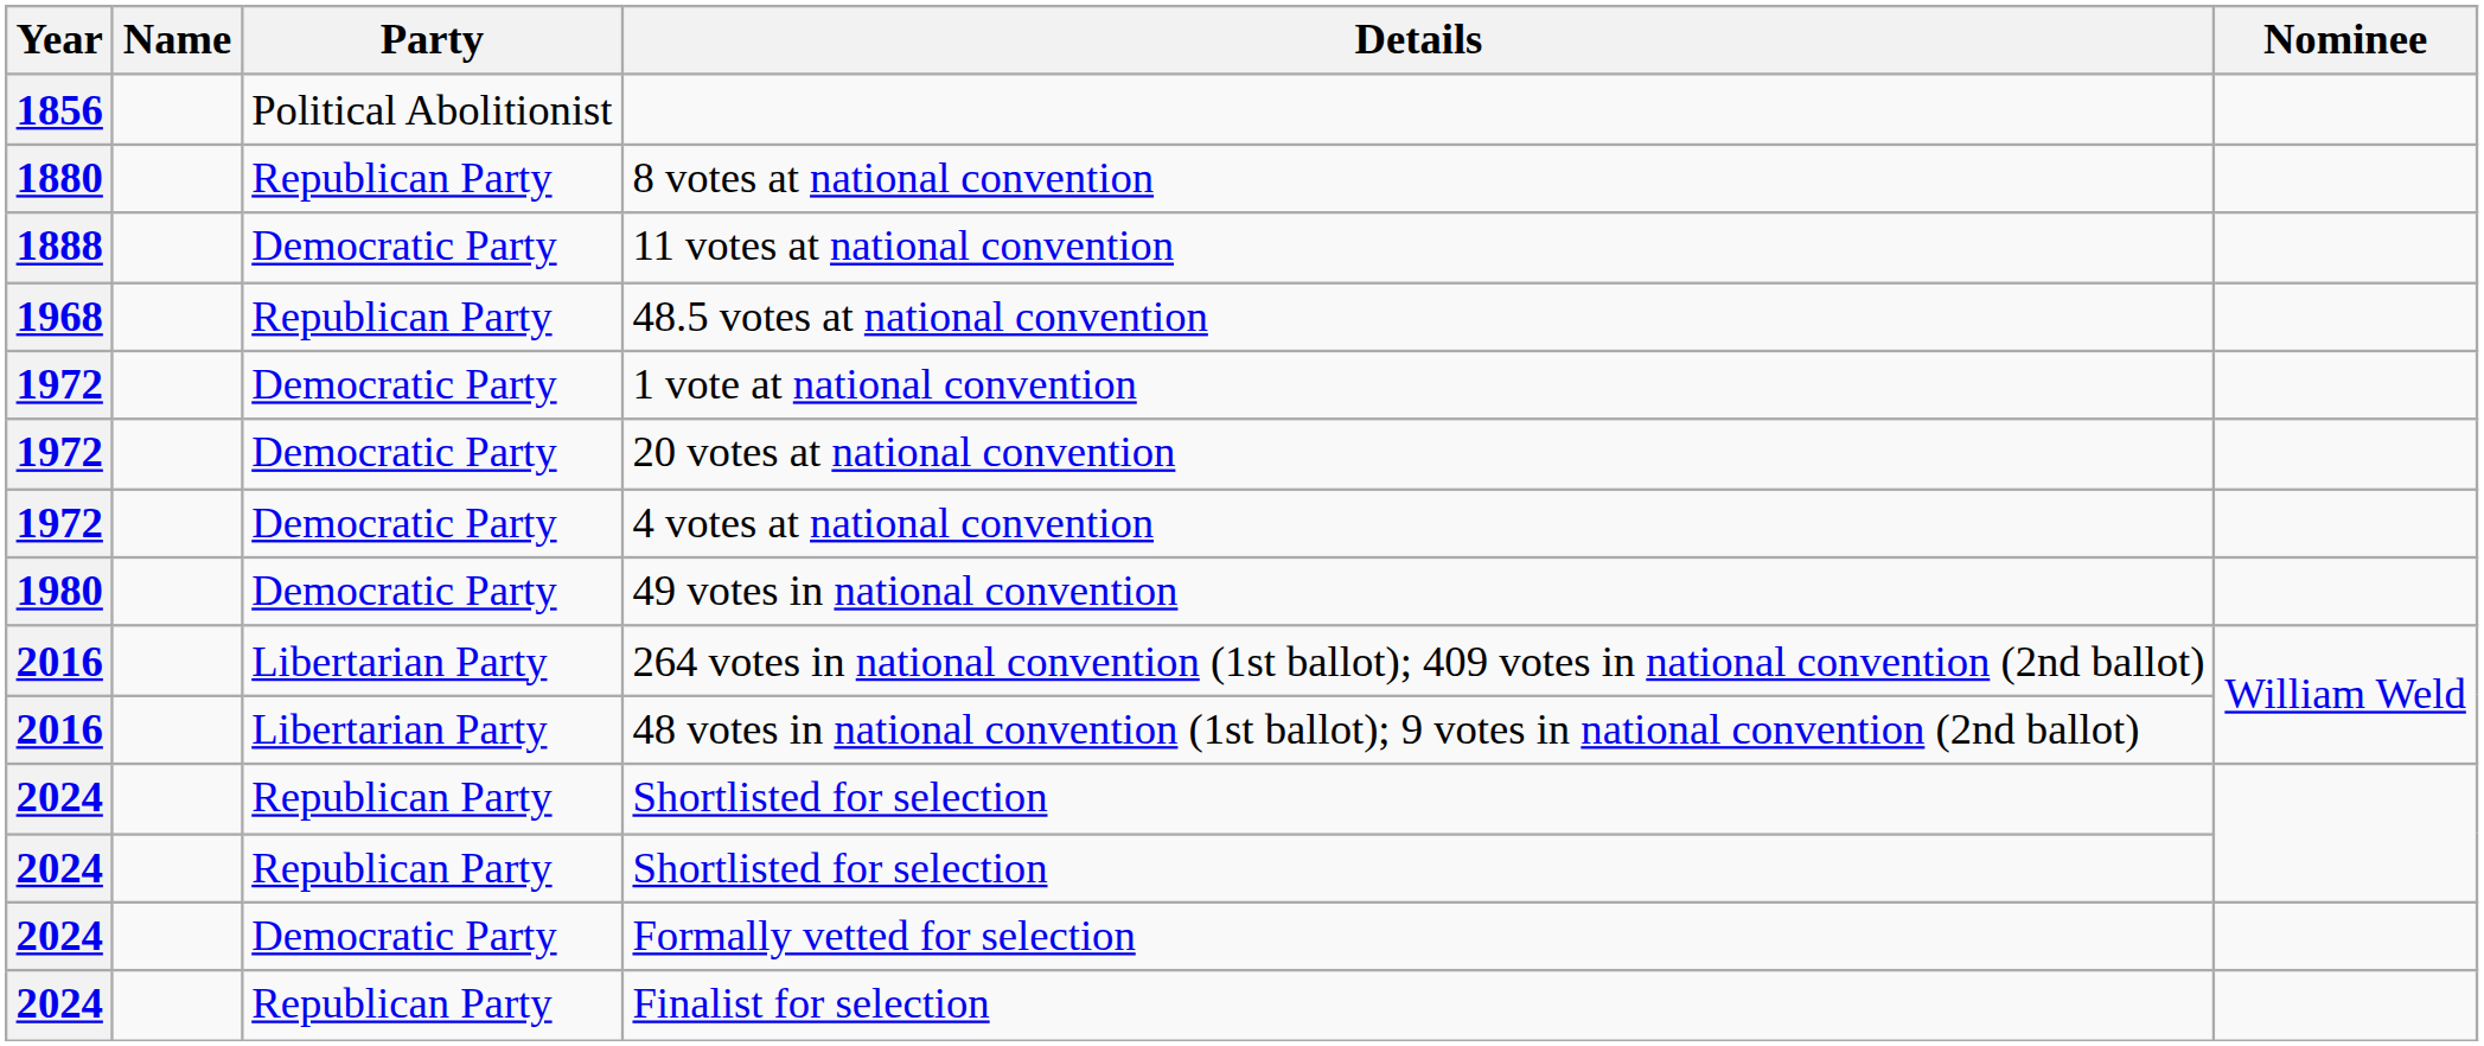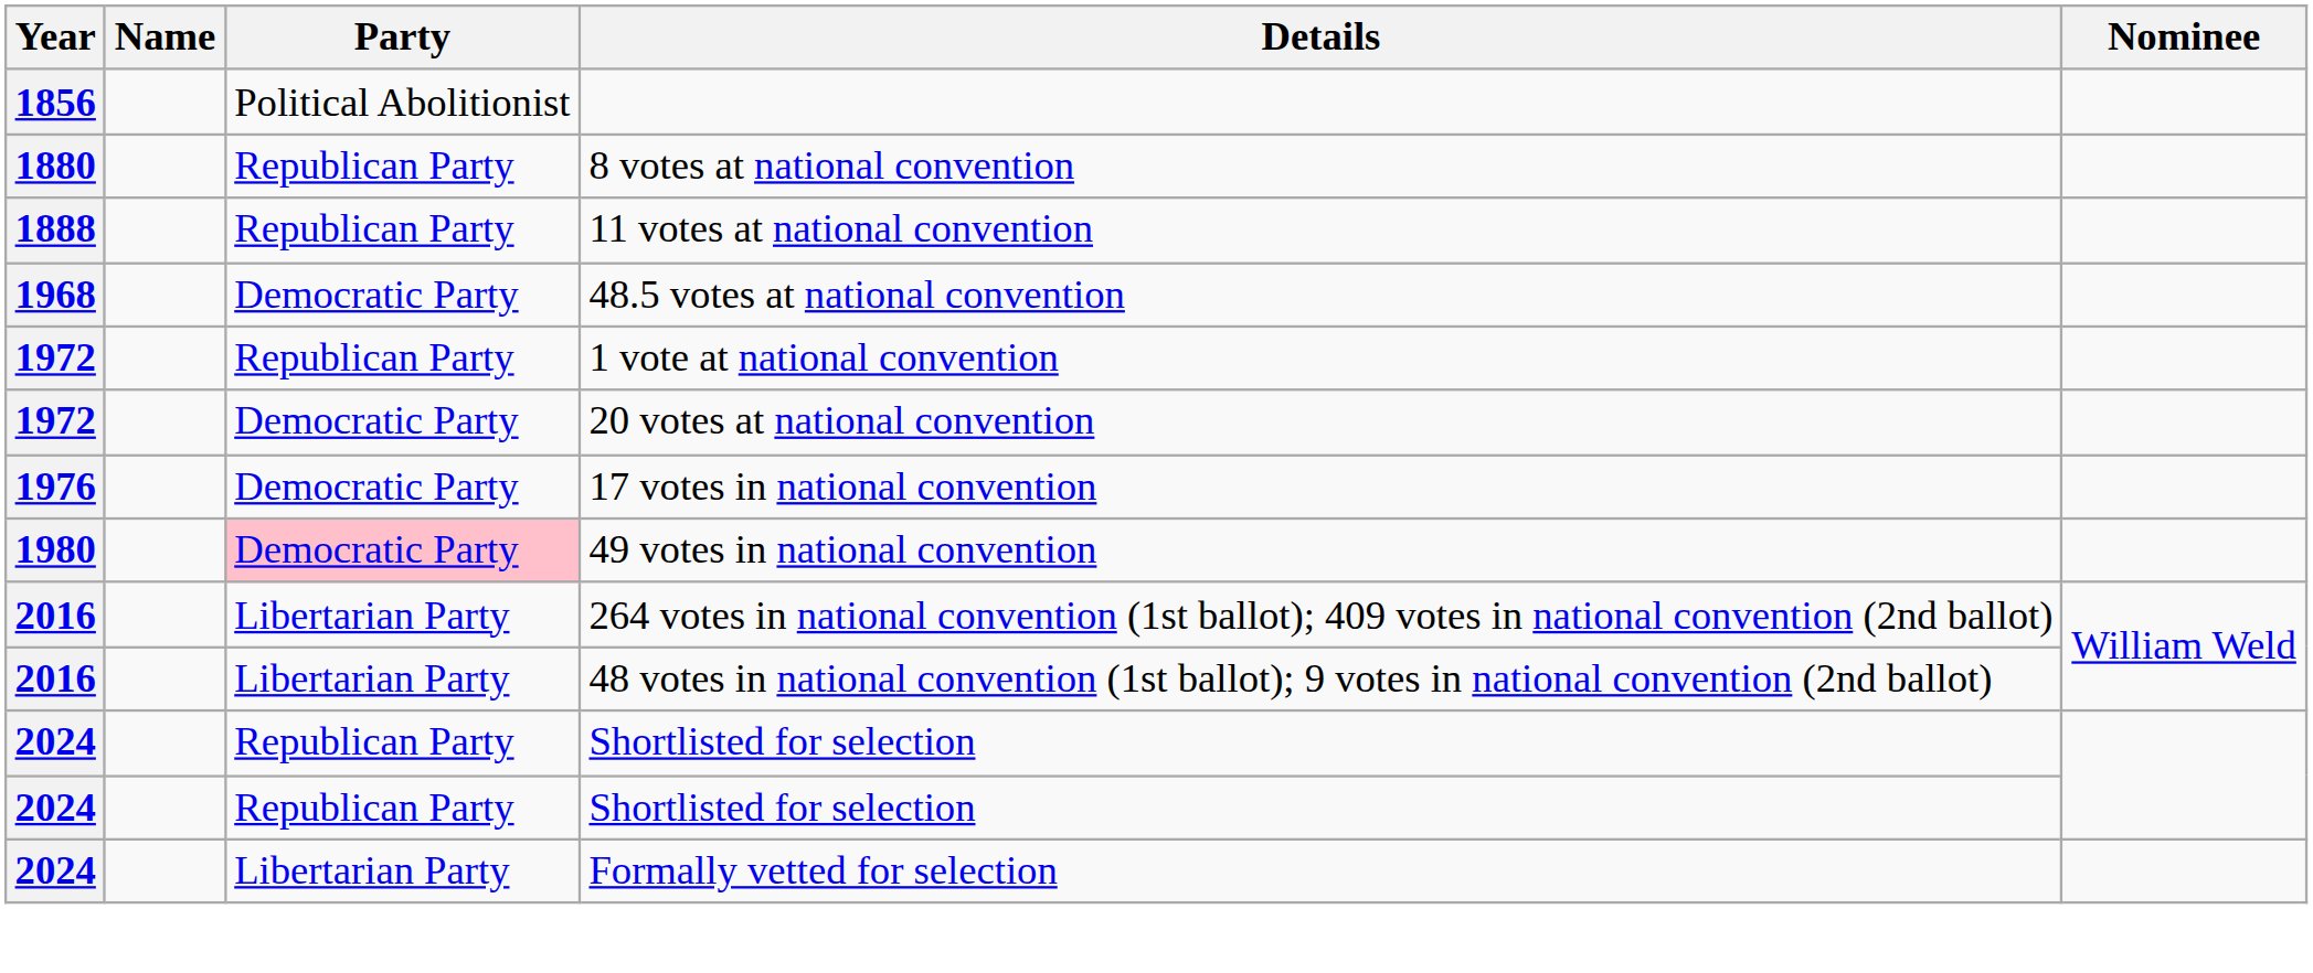 <table class="wikitable sortable">
 <tr>
 <th scope="col">Year</th>
 <th scope="col">Name</th>
 <th scope="col">Party</th>
 <th scope="col" class="unsortable">Details</th>
 <th scope="col">Nominee</th>
 </tr>
 <tr>
 <th scope="row"><a href='#'>1856</a></th>
 <td><strong></strong></td>
 <td>Political Abolitionist</td>
 <td></td>
 <td></td>
 </tr>
 <tr>
 <th scope="row"><a href='#'>1880</a></th>
 <td><strong></strong></td>
 <td><a href='#'>Republican Party</a></td>
 <td>8 votes at <a href='#'>national convention</a></td>
 <td></td>
 </tr>
 <tr>
 <th scope="row"><a href='#'>1888</a></th>
 <td><strong></strong></td>
-<td><a href='#'>Democratic Party</a></td>
+<td><a href='#'>Republican Party</a></td>
 <td>11 votes at <a href='#'>national convention</a></td>
 <td></td>
 </tr>
 <tr>
 <th scope="row"><a href='#'>1968</a></th>
 <td><strong></strong></td>
-<td><a href='#'>Republican Party</a></td>
+<td><a href='#'>Democratic Party</a></td>
 <td>48.5 votes at <a href='#'>national convention</a></td>
 <td></td>
 </tr>
 <tr>
 <th scope="row"><a href='#'>1972</a></th>
 <td><strong></strong></td>
-<td><a href='#'>Democratic Party</a></td>
+<td><a href='#'>Republican Party</a></td>
 <td>1 vote at <a href='#'>national convention</a></td>
 <td></td>
 </tr>
 <tr>
 <th scope="row"><a href='#'>1972</a></th>
 <td><strong></strong></td>
 <td><a href='#'>Democratic Party</a></td>
 <td>20 votes at <a href='#'>national convention</a></td>
 <td></td>
 </tr>
 <tr>
-<th scope="row"><a href='#'>1972</a></th>
+<th scope="row"><a href='#'>1976</a></th>
 <td><strong></strong></td>
 <td><a href='#'>Democratic Party</a></td>
-<td>4 votes at <a href='#'>national convention</a></td>
+<td>17 votes in <a href='#'>national convention</a></td>
 <td></td>
 </tr>
 <tr>
 <th scope="row"><a href='#'>1980</a></th>
 <td><strong></strong></td>
-<td><a href='#'>Democratic Party</a></td>
+<td style="background: pink;"><a href='#'>Democratic Party</a></td>
 <td>49 votes in <a href='#'>national convention</a></td>
 <td></td>
 </tr>
 <tr>
 <th scope="row"><a href='#'>2016</a></th>
 <td><strong></strong></td>
 <td><a href='#'>Libertarian Party</a></td>
 <td>264 votes in <a href='#'>national convention</a> (1st ballot); 409 votes in <a href='#'>national convention</a> (2nd ballot)</td>
 <td rowspan="2"><a href='#'>William Weld</a></td>
 </tr>
 <tr>
 <th scope="row"><a href='#'>2016</a></th>
 <td><strong></strong></td>
 <td><a href='#'>Libertarian Party</a></td>
 <td>48 votes in <a href='#'>national convention</a> (1st ballot); 9 votes in <a href='#'>national convention</a> (2nd ballot)</td>
 </tr>
 <tr>
 <th scope="row"><a href='#'>2024</a></th>
 <td><strong></strong></td>
 <td><a href='#'>Republican Party</a></td>
 <td><a href='#'>Shortlisted for selection</a></td>
 <td rowspan="2"></td>
 </tr>
 <tr>
 <th scope="row"><a href='#'>2024</a></th>
 <td><strong></strong></td>
 <td><a href='#'>Republican Party</a></td>
 <td><a href='#'>Shortlisted for selection</a></td>
 </tr>
 <tr>
 <th scope="row"><a href='#'>2024</a></th>
 <td><strong></strong></td>
-<td><a href='#'>Democratic Party</a></td>
+<td><a href='#'>Libertarian Party</a></td>
 <td><a href='#'>Formally vetted for selection</a></td>
 <td></td>
 </tr>
-<tr>
-<th scope="row"><a href='#'>2024</a></th>
-<td><strong></strong></td>
-<td><a href='#'>Republican Party</a></td>
-<td><a href='#'>Finalist for selection</a></td>
-<td></td>
-</tr>
 </table>
